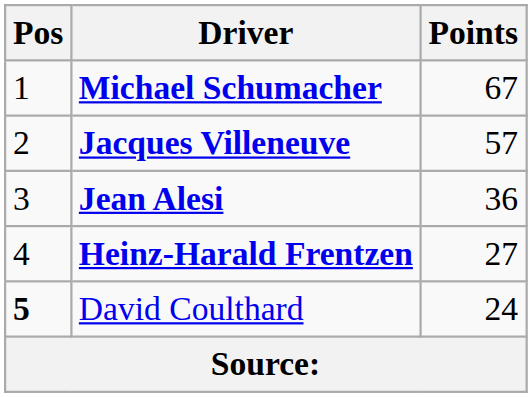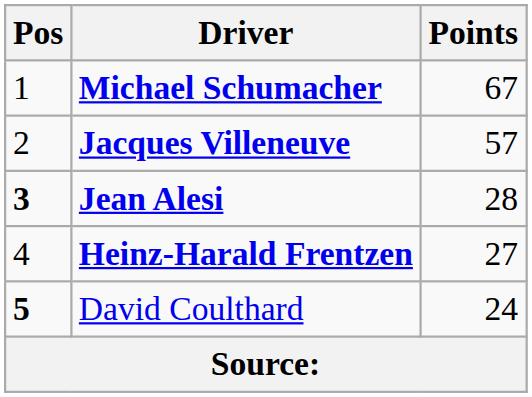 <table class="wikitable" style="font-size: 95%;">
 <tr>
 <th>Pos</th>
 <th>Driver</th>
 <th>Points</th>
 </tr>
 <tr>
 <td>1</td>
 <td> <strong><a href='#'>Michael Schumacher</a></strong></td>
 <td align="right">67</td>
 </tr>
 <tr>
 <td>2</td>
 <td> <strong><a href='#'>Jacques Villeneuve</a></strong></td>
 <td align="right">57</td>
 </tr>
 <tr>
-<td>3</td>
+<td><strong>3</strong></td>
 <td> <strong><a href='#'>Jean Alesi</a></strong></td>
-<td align="right">36</td>
+<td align="right">28</td>
 </tr>
 <tr>
 <td>4</td>
 <td> <strong><a href='#'>Heinz-Harald Frentzen</a></strong></td>
 <td align="right">27</td>
 </tr>
 <tr>
 <td><strong>5</strong></td>
 <td> <a href='#'>David Coulthard</a></td>
 <td align="right">24</td>
 </tr>
 <tr>
 <th colspan=4>Source: </th>
 </tr>
 </table>
